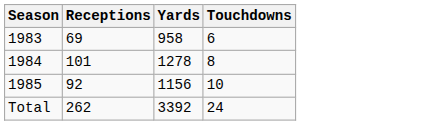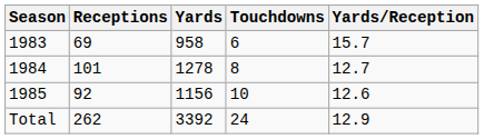 <table class="wikitable">
 <tr>
 <th>Season</th>
 <th>Receptions</th>
 <th>Yards</th>
 <th>Touchdowns</th>
+<th>Yards/Reception</th>
 </tr>
 <tr>
 <td>1983</td>
 <td>69</td>
 <td>958</td>
 <td>6</td>
+<td>15.7</td>
 </tr>
 <tr>
 <td>1984</td>
 <td>101</td>
 <td>1278</td>
 <td>8</td>
+<td>12.7</td>
 </tr>
 <tr>
 <td>1985</td>
 <td>92</td>
 <td>1156</td>
 <td>10</td>
+<td>12.6</td>
 </tr>
 <tr>
 <td>Total</td>
 <td>262</td>
 <td>3392</td>
 <td>24</td>
+<td>12.9</td>
 </tr>
 </table>
